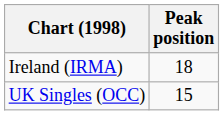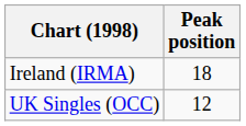 <table class="wikitable sortable">
 <tr>
 <th>Chart (1998)</th>
 <th>Peak<br>position</th>
 </tr>
 <tr>
 <td>Ireland (<a href='#'>IRMA</a>)</td>
 <td style="text-align:center;">18</td>
 </tr>
 <tr>
 <td><a href='#'>UK Singles</a> (<a href='#'>OCC</a>)</td>
-<td style="text-align:center;">15</td>
+<td style="text-align:center;">12</td>
 </tr>
 </table>
